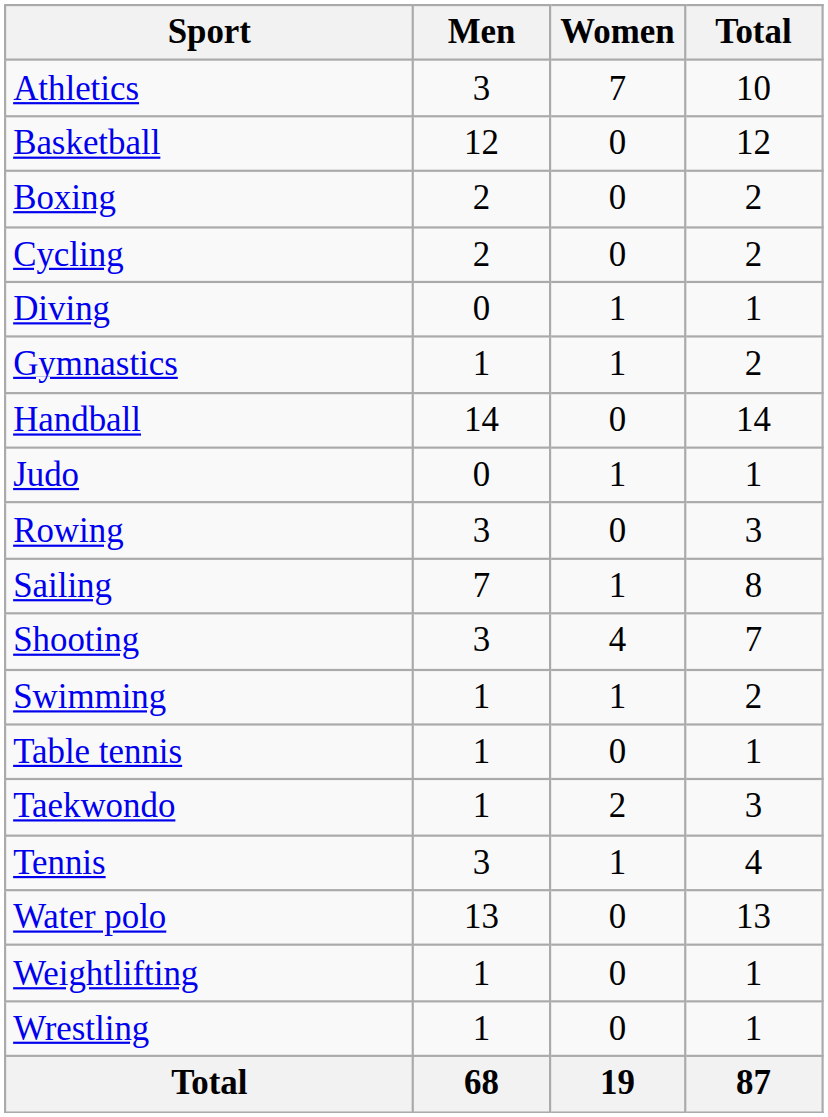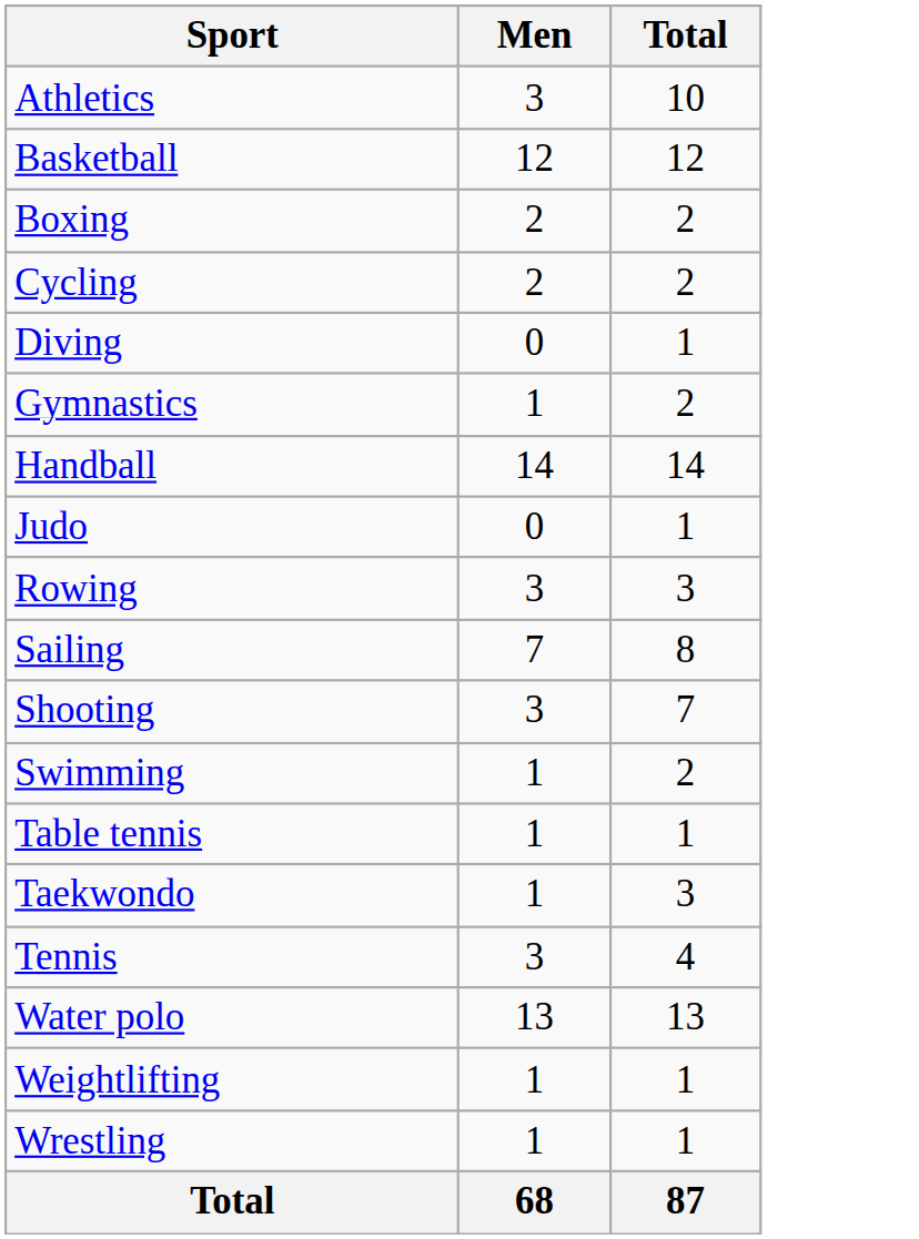 <table class="wikitable sortable" style="text-align:center;">
 <tr>
 <th width=180>Sport</th>
 <th width=55>Men</th>
-<th width=55>Women</th>
 <th width=55>Total</th>
 </tr>
 <tr>
 <td align=left><a href='#'>Athletics</a></td>
 <td>3</td>
-<td>7</td>
 <td>10</td>
 </tr>
 <tr>
 <td align=left><a href='#'>Basketball</a></td>
 <td>12</td>
-<td>0</td>
 <td>12</td>
 </tr>
 <tr>
 <td align=left><a href='#'>Boxing</a></td>
 <td>2</td>
-<td>0</td>
 <td>2</td>
 </tr>
 <tr>
 <td align=left><a href='#'>Cycling</a></td>
 <td>2</td>
-<td>0</td>
 <td>2</td>
 </tr>
 <tr>
 <td align=left><a href='#'>Diving</a></td>
 <td>0</td>
 <td>1</td>
-<td>1</td>
 </tr>
 <tr>
 <td align=left><a href='#'>Gymnastics</a></td>
-<td>1</td>
 <td>1</td>
 <td>2</td>
 </tr>
 <tr>
 <td align=left><a href='#'>Handball</a></td>
 <td>14</td>
-<td>0</td>
 <td>14</td>
 </tr>
 <tr>
 <td align=left><a href='#'>Judo</a></td>
 <td>0</td>
 <td>1</td>
-<td>1</td>
 </tr>
 <tr>
 <td align=left><a href='#'>Rowing</a></td>
 <td>3</td>
-<td>0</td>
 <td>3</td>
 </tr>
 <tr>
 <td align=left><a href='#'>Sailing</a></td>
 <td>7</td>
-<td>1</td>
 <td>8</td>
 </tr>
 <tr>
 <td align=left><a href='#'>Shooting</a></td>
 <td>3</td>
-<td>4</td>
 <td>7</td>
 </tr>
 <tr>
 <td align=left><a href='#'>Swimming</a></td>
-<td>1</td>
 <td>1</td>
 <td>2</td>
 </tr>
 <tr>
 <td align=left><a href='#'>Table tennis</a></td>
 <td>1</td>
-<td>0</td>
 <td>1</td>
 </tr>
 <tr>
 <td align=left><a href='#'>Taekwondo</a></td>
 <td>1</td>
-<td>2</td>
 <td>3</td>
 </tr>
 <tr>
 <td align=left><a href='#'>Tennis</a></td>
 <td>3</td>
-<td>1</td>
 <td>4</td>
 </tr>
 <tr>
 <td align=left><a href='#'>Water polo</a></td>
 <td>13</td>
-<td>0</td>
 <td>13</td>
 </tr>
 <tr>
 <td align=left><a href='#'>Weightlifting</a></td>
 <td>1</td>
-<td>0</td>
 <td>1</td>
 </tr>
 <tr>
 <td align=left><a href='#'>Wrestling</a></td>
 <td>1</td>
-<td>0</td>
 <td>1</td>
 </tr>
 <tr class="sortbottom">
 <th>Total</th>
 <th>68</th>
-<th>19</th>
 <th>87</th>
 </tr>
 </table>
